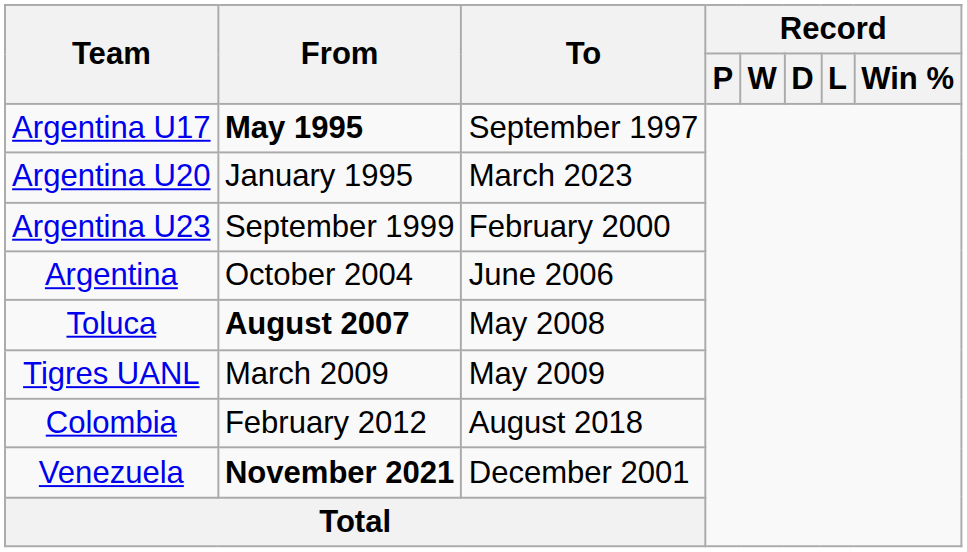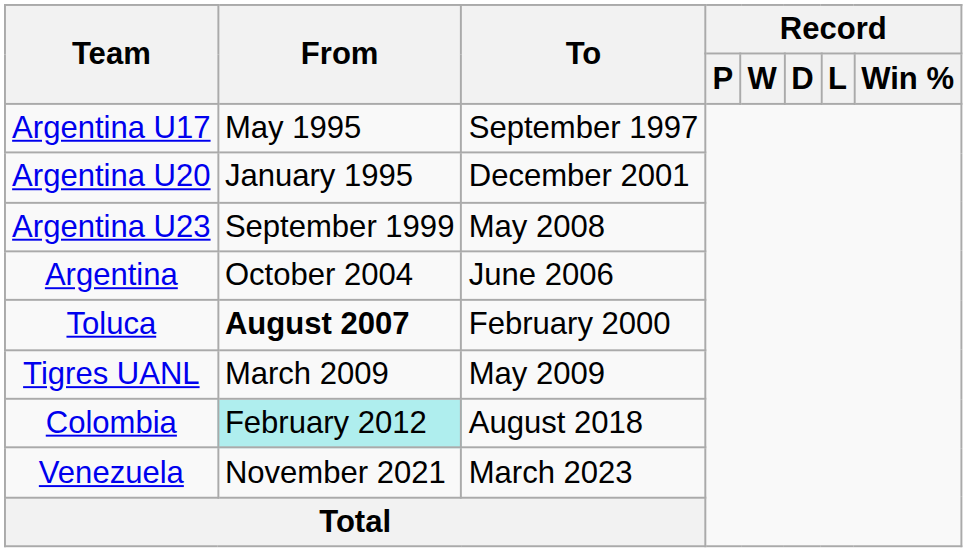 <table class="wikitable" style="text-align: center">
 <tr>
 <th rowspan="2">Team</th>
 <th rowspan="2">From</th>
 <th rowspan="2">To</th>
 <th colspan="5">Record</th>
 </tr>
 <tr>
 <th>P</th>
 <th>W</th>
 <th>D</th>
 <th>L</th>
 <th>Win %</th>
 </tr>
 <tr>
 <td><a href='#'>Argentina U17</a></td>
-<td align=left><strong>May 1995</strong></td>
+<td align=left>May 1995</td>
 <td align=left>September 1997<br></td>
 </tr>
 <tr>
 <td><a href='#'>Argentina U20</a></td>
 <td align=left>January 1995</td>
-<td align=left>March 2023<br></td>
+<td align=left>December 2001<br></td>
 </tr>
 <tr>
 <td><a href='#'>Argentina U23</a></td>
 <td align=left>September 1999</td>
-<td align=left>February 2000<br></td>
+<td align=left>May 2008<br></td>
 </tr>
 <tr>
 <td><a href='#'>Argentina</a></td>
 <td align=left>October 2004</td>
 <td align=left>June 2006<br></td>
 </tr>
 <tr>
 <td><a href='#'>Toluca</a></td>
 <td align=left><strong>August 2007</strong></td>
-<td align=left>May 2008<br></td>
+<td align=left>February 2000<br></td>
 </tr>
 <tr>
 <td><a href='#'>Tigres UANL</a></td>
 <td align=left>March 2009</td>
 <td align=left>May 2009<br></td>
 </tr>
 <tr>
 <td><a href='#'>Colombia</a></td>
-<td align=left>February 2012</td>
+<td align=left style="background: paleturquoise;">February 2012</td>
 <td align=left>August 2018<br></td>
 </tr>
 <tr>
 <td><a href='#'>Venezuela</a></td>
-<td align=left><strong>November 2021</strong></td>
-<td align=left>December 2001<br></td>
+<td align=left>November 2021</td>
+<td align=left>March 2023<br></td>
 </tr>
 <tr>
 <th colspan="3">Total<br></th>
 </tr>
 </table>
